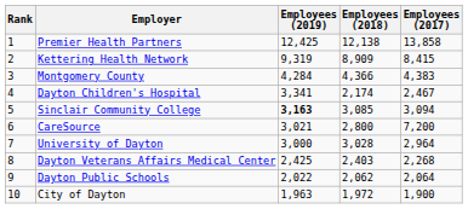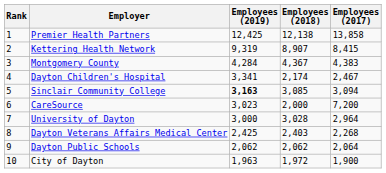 <table class="wikitable sortable">
 <tr>
 <th>Rank</th>
 <th>Employer</th>
 <th>Employees<br>(2019)</th>
 <th>Employees<br>(2018)</th>
 <th>Employees<br>(2017)</th>
 </tr>
 <tr>
 <td>1</td>
 <td><a href='#'>Premier Health Partners</a></td>
 <td>12,425</td>
 <td>12,138</td>
 <td>13,858</td>
 </tr>
 <tr>
 <td>2</td>
 <td><a href='#'>Kettering Health Network</a></td>
 <td>9,319</td>
-<td>8,909</td>
+<td>8,907</td>
 <td>8,415</td>
 </tr>
 <tr>
 <td>3</td>
 <td><a href='#'>Montgomery County</a></td>
 <td>4,284</td>
-<td>4,366</td>
+<td>4,367</td>
 <td>4,383</td>
 </tr>
 <tr>
 <td>4</td>
 <td><a href='#'>Dayton Children's Hospital</a></td>
 <td>3,341</td>
 <td>2,174</td>
 <td>2,467</td>
 </tr>
 <tr>
 <td>5</td>
 <td><a href='#'>Sinclair Community College</a></td>
 <td><strong>3,163</strong></td>
 <td>3,085</td>
 <td>3,094</td>
 </tr>
 <tr>
 <td>6</td>
 <td><a href='#'>CareSource</a></td>
-<td>3,021</td>
-<td>2,800</td>
+<td>3,023</td>
+<td>2,000</td>
 <td>7,200</td>
 </tr>
 <tr>
 <td>7</td>
 <td><a href='#'>University of Dayton</a></td>
 <td>3,000</td>
 <td>3,028</td>
 <td>2,964</td>
 </tr>
 <tr>
 <td>8</td>
 <td><a href='#'>Dayton Veterans Affairs Medical Center</a></td>
 <td>2,425</td>
 <td>2,403</td>
 <td>2,268</td>
 </tr>
 <tr>
 <td>9</td>
 <td><a href='#'>Dayton Public Schools</a></td>
-<td>2,022</td>
+<td>2,062</td>
 <td>2,062</td>
 <td>2,064</td>
 </tr>
 <tr>
 <td>10</td>
 <td>City of Dayton</td>
 <td>1,963</td>
 <td>1,972</td>
 <td>1,900</td>
 </tr>
 </table>
